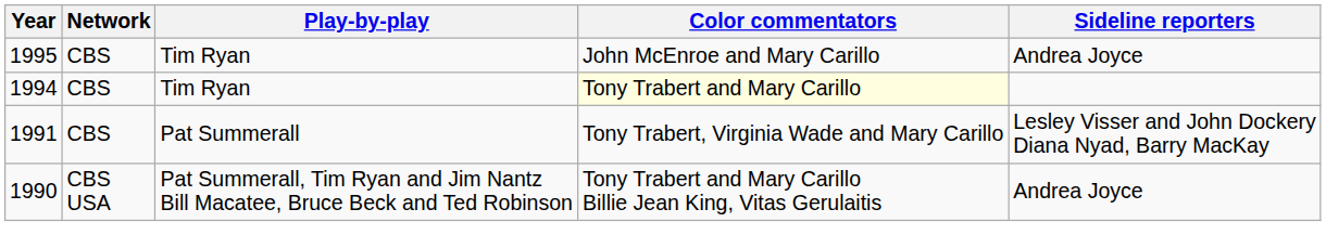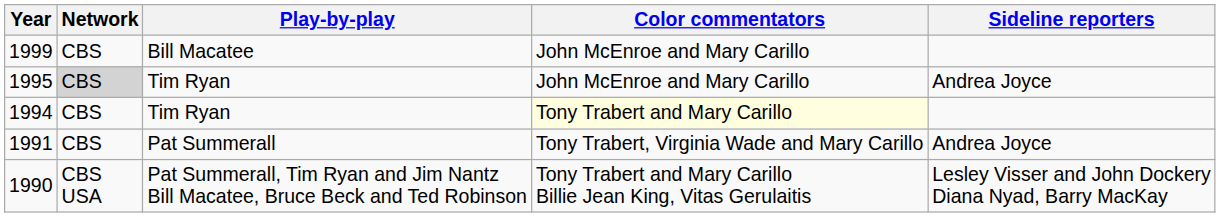 <table class="wikitable">
 <tr>
 <th>Year</th>
 <th>Network</th>
 <th><a href='#'>Play-by-play</a></th>
 <th><a href='#'>Color commentators</a></th>
 <th><a href='#'>Sideline reporters</a></th>
 </tr>
 <tr>
+<td>1999</td>
+<td>CBS</td>
+<td>Bill Macatee</td>
+<td>John McEnroe and Mary Carillo</td>
+<td></td>
+</tr>
+<tr>
 <td>1995</td>
-<td>CBS</td>
+<td style="background: lightgrey;">CBS</td>
 <td>Tim Ryan</td>
 <td>John McEnroe and Mary Carillo</td>
 <td>Andrea Joyce</td>
 </tr>
 <tr>
 <td>1994</td>
 <td>CBS</td>
 <td>Tim Ryan</td>
 <td style="background: lightyellow;">Tony Trabert and Mary Carillo</td>
 <td></td>
 </tr>
 <tr>
 <td>1991</td>
 <td>CBS</td>
 <td>Pat Summerall</td>
 <td>Tony Trabert, Virginia Wade and Mary Carillo</td>
-<td>Lesley Visser and John Dockery<br>Diana Nyad, Barry MacKay</td>
+<td>Andrea Joyce</td>
 </tr>
 <tr>
 <td>1990</td>
 <td>CBS<br>USA</td>
 <td>Pat Summerall, Tim Ryan and Jim Nantz<br>Bill Macatee, Bruce Beck and Ted Robinson</td>
 <td>Tony Trabert and Mary Carillo<br>Billie Jean King, Vitas Gerulaitis</td>
-<td>Andrea Joyce</td>
+<td>Lesley Visser and John Dockery<br>Diana Nyad, Barry MacKay</td>
 </tr>
 </table>
